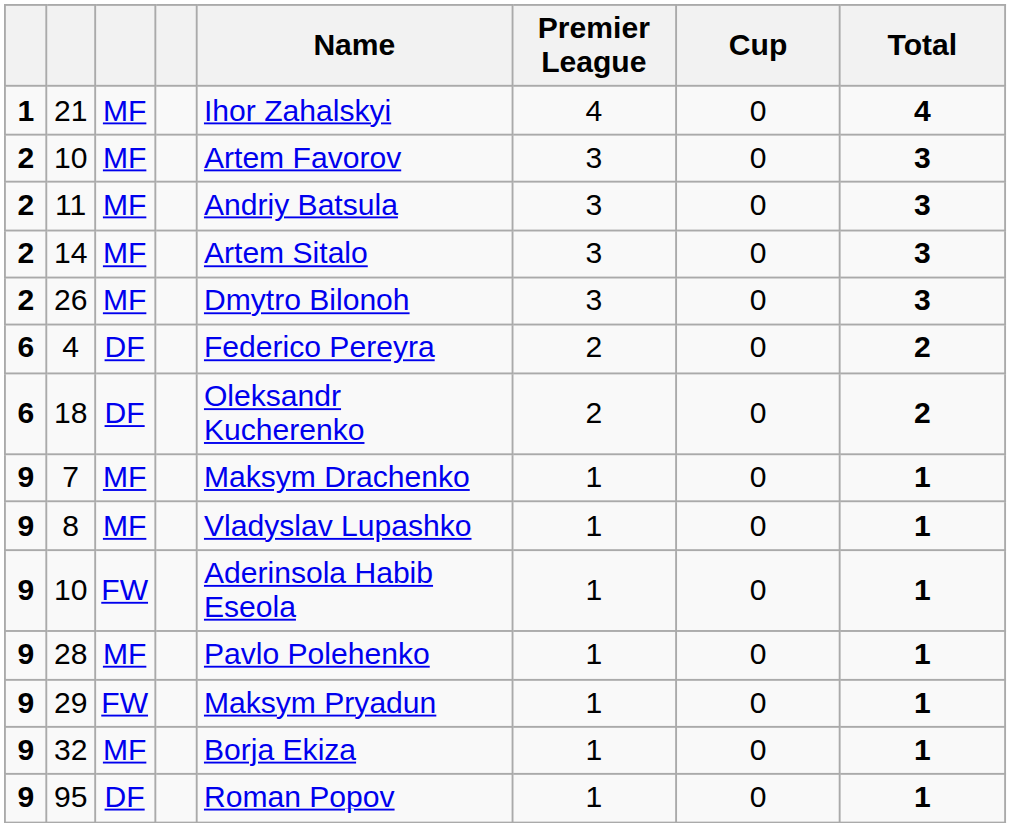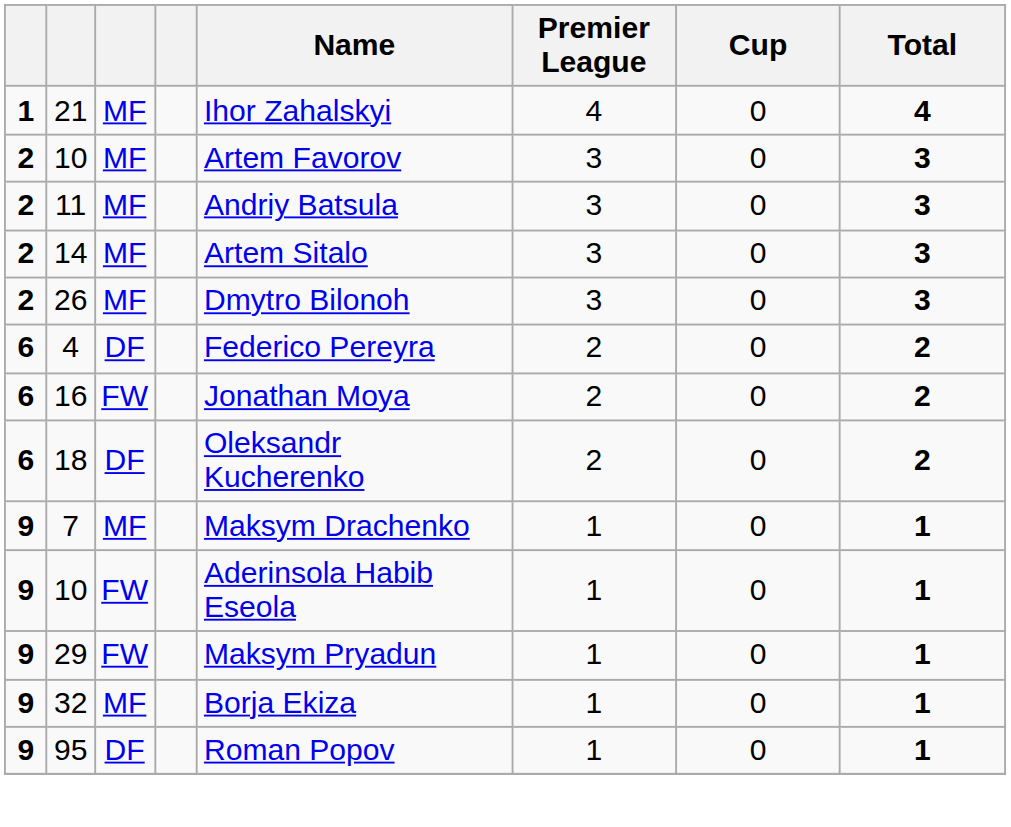 <table class="wikitable" style="text-align:center">
 <tr>
 <th width=15></th>
 <th width=15></th>
 <th width=15></th>
 <th width=15></th>
 <th width=160>Name</th>
 <th width=80><strong>Premier League</strong></th>
 <th width=80><strong>Cup</strong></th>
 <th width=80>Total</th>
 </tr>
 <tr>
 <td><strong>1</strong></td>
 <td>21</td>
 <td><a href='#'>MF</a></td>
 <td></td>
 <td align=left><a href='#'>Ihor Zahalskyi</a></td>
 <td>4</td>
 <td>0</td>
 <td><strong>4</strong></td>
 </tr>
 <tr>
 <td><strong>2</strong></td>
 <td>10</td>
 <td><a href='#'>MF</a></td>
 <td></td>
 <td align=left><a href='#'>Artem Favorov</a></td>
 <td>3</td>
 <td>0</td>
 <td><strong>3</strong></td>
 </tr>
 <tr>
 <td><strong>2</strong></td>
 <td>11</td>
 <td><a href='#'>MF</a></td>
 <td></td>
 <td align=left><a href='#'>Andriy Batsula</a></td>
 <td>3</td>
 <td>0</td>
 <td><strong>3</strong></td>
 </tr>
 <tr>
 <td><strong>2</strong></td>
 <td>14</td>
 <td><a href='#'>MF</a></td>
 <td></td>
 <td align=left><a href='#'>Artem Sitalo</a></td>
 <td>3</td>
 <td>0</td>
 <td><strong>3</strong></td>
 </tr>
 <tr>
 <td><strong>2</strong></td>
 <td>26</td>
 <td><a href='#'>MF</a></td>
 <td></td>
 <td align=left><a href='#'>Dmytro Bilonoh</a></td>
 <td>3</td>
 <td>0</td>
 <td><strong>3</strong></td>
 </tr>
 <tr>
 <td><strong>6</strong></td>
 <td>4</td>
 <td><a href='#'>DF</a></td>
 <td></td>
 <td align=left><a href='#'>Federico Pereyra</a></td>
 <td>2</td>
 <td>0</td>
 <td><strong>2</strong></td>
 </tr>
 <tr>
 <td><strong>6</strong></td>
+<td>16</td>
+<td><a href='#'>FW</a></td>
+<td></td>
+<td align=left><a href='#'>Jonathan Moya</a></td>
+<td>2</td>
+<td>0</td>
+<td><strong>2</strong></td>
+</tr>
+<tr>
+<td><strong>6</strong></td>
 <td>18</td>
 <td><a href='#'>DF</a></td>
 <td></td>
 <td align=left><a href='#'>Oleksandr Kucherenko</a></td>
 <td>2</td>
 <td>0</td>
 <td><strong>2</strong></td>
 </tr>
 <tr>
 <td><strong>9</strong></td>
 <td>7</td>
 <td><a href='#'>MF</a></td>
 <td></td>
 <td align=left><a href='#'>Maksym Drachenko</a></td>
 <td>1</td>
 <td>0</td>
 <td><strong>1</strong></td>
 </tr>
 <tr>
 <td><strong>9</strong></td>
-<td>8</td>
-<td><a href='#'>MF</a></td>
-<td></td>
-<td align=left><a href='#'>Vladyslav Lupashko</a></td>
-<td>1</td>
-<td>0</td>
-<td><strong>1</strong></td>
-</tr>
-<tr>
-<td><strong>9</strong></td>
 <td>10</td>
 <td><a href='#'>FW</a></td>
 <td></td>
 <td align=left><a href='#'>Aderinsola Habib Eseola</a></td>
-<td>1</td>
-<td>0</td>
-<td><strong>1</strong></td>
-</tr>
-<tr>
-<td><strong>9</strong></td>
-<td>28</td>
-<td><a href='#'>MF</a></td>
-<td></td>
-<td align=left><a href='#'>Pavlo Polehenko</a></td>
 <td>1</td>
 <td>0</td>
 <td><strong>1</strong></td>
 </tr>
 <tr>
 <td><strong>9</strong></td>
 <td>29</td>
 <td><a href='#'>FW</a></td>
 <td></td>
 <td align=left><a href='#'>Maksym Pryadun</a></td>
 <td>1</td>
 <td>0</td>
 <td><strong>1</strong></td>
 </tr>
 <tr>
 <td><strong>9</strong></td>
 <td>32</td>
 <td><a href='#'>MF</a></td>
 <td></td>
 <td align=left><a href='#'>Borja Ekiza</a></td>
 <td>1</td>
 <td>0</td>
 <td><strong>1</strong></td>
 </tr>
 <tr>
 <td><strong>9</strong></td>
 <td>95</td>
 <td><a href='#'>DF</a></td>
 <td></td>
 <td align=left><a href='#'>Roman Popov</a></td>
 <td>1</td>
 <td>0</td>
 <td><strong>1</strong></td>
 </tr>
 <tr>
 </tr>
 </table>
